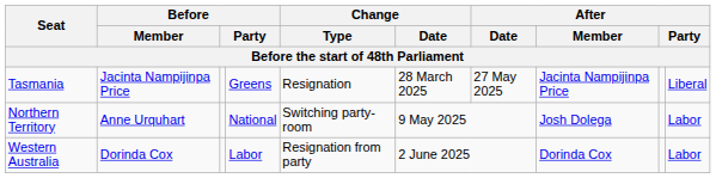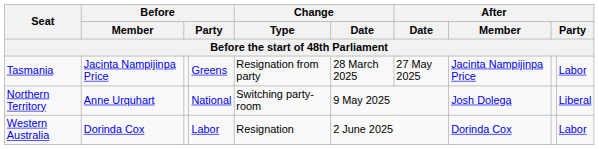 <table class="wikitable sortable" style="border: none;">
 <tr>
 <th rowspan="2">Seat</th>
 <th colspan="3">Before</th>
 <th colspan="2">Change</th>
 <th colspan="4">After</th>
 </tr>
 <tr>
 <th>Member</th>
 <th colspan="2">Party</th>
 <th>Type</th>
 <th>Date</th>
 <th>Date</th>
 <th>Member</th>
 <th colspan="2">Party</th>
 </tr>
 <tr>
 <th colspan="10">Before the start of 48th Parliament</th>
 </tr>
 <tr>
 <td><a href='#'>Tasmania</a></td>
 <td><a href='#'>Jacinta Nampijinpa Price</a></td>
 <td></td>
 <td><a href='#'>Greens</a></td>
-<td>Resignation</td>
+<td>Resignation from party</td>
 <td>28 March 2025</td>
 <td>27 May 2025</td>
 <td><a href='#'>Jacinta Nampijinpa Price</a></td>
 <td></td>
-<td><a href='#'>Liberal</a></td>
+<td><a href='#'>Labor</a></td>
 </tr>
 <tr>
 <td><a href='#'>Northern Territory</a></td>
 <td><a href='#'>Anne Urquhart</a></td>
 <td></td>
 <td><a href='#'>National</a></td>
 <td>Switching party-room</td>
 <td colspan="2">9 May 2025</td>
 <td><a href='#'>Josh Dolega</a></td>
 <td></td>
-<td><a href='#'>Labor</a></td>
+<td><a href='#'>Liberal</a></td>
 </tr>
 <tr>
 <td><a href='#'>Western Australia</a></td>
 <td><a href='#'>Dorinda Cox</a></td>
 <td></td>
 <td><a href='#'>Labor</a></td>
-<td>Resignation from party</td>
+<td>Resignation</td>
 <td colspan="2">2 June 2025</td>
 <td><a href='#'>Dorinda Cox</a></td>
 <td></td>
 <td><a href='#'>Labor</a><br></td>
 </tr>
 <tr>
 </tr>
 </table>
